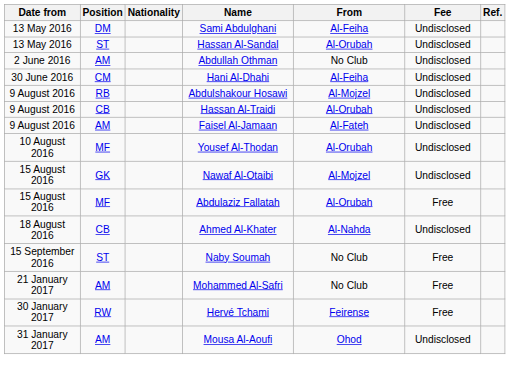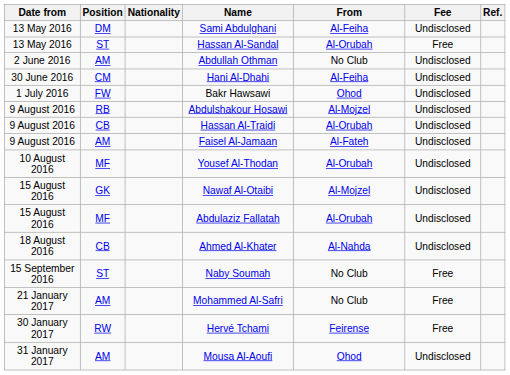 <table class="wikitable"  style="text-align:center; font-size:90%; ">
 <tr>
 <th style="background:FFFFFF; color:#000000; width:100px;">Date from</th>
 <th style="background:FFFFFF; color:#000000; width:50px;">Position</th>
 <th style="background:FFFFFF; color:#000000; width:50px;">Nationality</th>
 <th style="background:FFFFFF; color:#000000; width:150px;">Name</th>
 <th style="background:FFFFFF; color:#000000; width:150px;">From</th>
 <th style="background:FFFFFF; color:#000000; width:100px;">Fee</th>
 <th style="background:FFFFFF; color:#000000; width:25px;">Ref.</th>
 </tr>
 <tr>
 <td>13 May 2016</td>
 <td><a href='#'>DM</a></td>
 <td></td>
 <td><a href='#'>Sami Abdulghani</a></td>
 <td><a href='#'>Al-Feiha</a></td>
 <td>Undisclosed</td>
 <td></td>
 </tr>
 <tr>
 <td>13 May 2016</td>
 <td><a href='#'>ST</a></td>
 <td></td>
 <td><a href='#'>Hassan Al-Sandal</a></td>
 <td><a href='#'>Al-Orubah</a></td>
-<td>Undisclosed</td>
+<td>Free</td>
 <td></td>
 </tr>
 <tr>
 <td>2 June 2016</td>
 <td><a href='#'>AM</a></td>
 <td></td>
 <td><a href='#'>Abdullah Othman</a></td>
 <td>No Club</td>
 <td>Undisclosed</td>
 <td></td>
 </tr>
 <tr>
 <td>30 June 2016</td>
 <td><a href='#'>CM</a></td>
 <td></td>
 <td><a href='#'>Hani Al-Dhahi</a></td>
 <td><a href='#'>Al-Feiha</a></td>
+<td>Undisclosed</td>
+<td></td>
+</tr>
+<tr>
+<td>1 July 2016</td>
+<td><a href='#'>FW</a></td>
+<td></td>
+<td>Bakr Hawsawi</td>
+<td><a href='#'>Ohod</a></td>
 <td>Undisclosed</td>
 <td></td>
 </tr>
 <tr>
 <td>9 August 2016</td>
 <td><a href='#'>RB</a></td>
 <td></td>
 <td><a href='#'>Abdulshakour Hosawi</a></td>
 <td><a href='#'>Al-Mojzel</a></td>
 <td>Undisclosed</td>
 <td></td>
 </tr>
 <tr>
 <td>9 August 2016</td>
 <td><a href='#'>CB</a></td>
 <td></td>
 <td><a href='#'>Hassan Al-Traidi</a></td>
 <td><a href='#'>Al-Orubah</a></td>
 <td>Undisclosed</td>
 <td></td>
 </tr>
 <tr>
 <td>9 August 2016</td>
 <td><a href='#'>AM</a></td>
 <td></td>
 <td><a href='#'>Faisel Al-Jamaan</a></td>
 <td><a href='#'>Al-Fateh</a></td>
 <td>Undisclosed</td>
 <td></td>
 </tr>
 <tr>
 <td>10 August 2016</td>
 <td><a href='#'>MF</a></td>
 <td></td>
 <td><a href='#'>Yousef Al-Thodan</a></td>
 <td><a href='#'>Al-Orubah</a></td>
 <td>Undisclosed</td>
 <td></td>
 </tr>
 <tr>
 <td>15 August 2016</td>
 <td><a href='#'>GK</a></td>
 <td></td>
 <td><a href='#'>Nawaf Al-Otaibi</a></td>
 <td><a href='#'>Al-Mojzel</a></td>
 <td>Undisclosed</td>
 <td></td>
 </tr>
 <tr>
 <td>15 August 2016</td>
 <td><a href='#'>MF</a></td>
 <td></td>
 <td><a href='#'>Abdulaziz Fallatah</a></td>
 <td><a href='#'>Al-Orubah</a></td>
-<td>Free</td>
+<td>Undisclosed</td>
 <td></td>
 </tr>
 <tr>
 <td>18 August 2016</td>
 <td><a href='#'>CB</a></td>
 <td></td>
 <td><a href='#'>Ahmed Al-Khater</a></td>
 <td><a href='#'>Al-Nahda</a></td>
 <td>Undisclosed</td>
 <td></td>
 </tr>
 <tr>
 <td>15 September 2016</td>
 <td><a href='#'>ST</a></td>
 <td></td>
 <td><a href='#'>Naby Soumah</a></td>
 <td>No Club</td>
 <td>Free</td>
 <td></td>
 </tr>
 <tr>
 <td>21 January 2017</td>
 <td><a href='#'>AM</a></td>
 <td></td>
 <td><a href='#'>Mohammed Al-Safri</a></td>
 <td>No Club</td>
 <td>Free</td>
 <td></td>
 </tr>
 <tr>
 <td>30 January 2017</td>
 <td><a href='#'>RW</a></td>
 <td></td>
 <td><a href='#'>Hervé Tchami</a></td>
 <td><a href='#'>Feirense</a></td>
 <td>Free</td>
 <td></td>
 </tr>
 <tr>
 <td>31 January 2017</td>
 <td><a href='#'>AM</a></td>
 <td></td>
 <td><a href='#'>Mousa Al-Aoufi</a></td>
 <td><a href='#'>Ohod</a></td>
 <td>Undisclosed</td>
 <td></td>
 </tr>
 </table>
